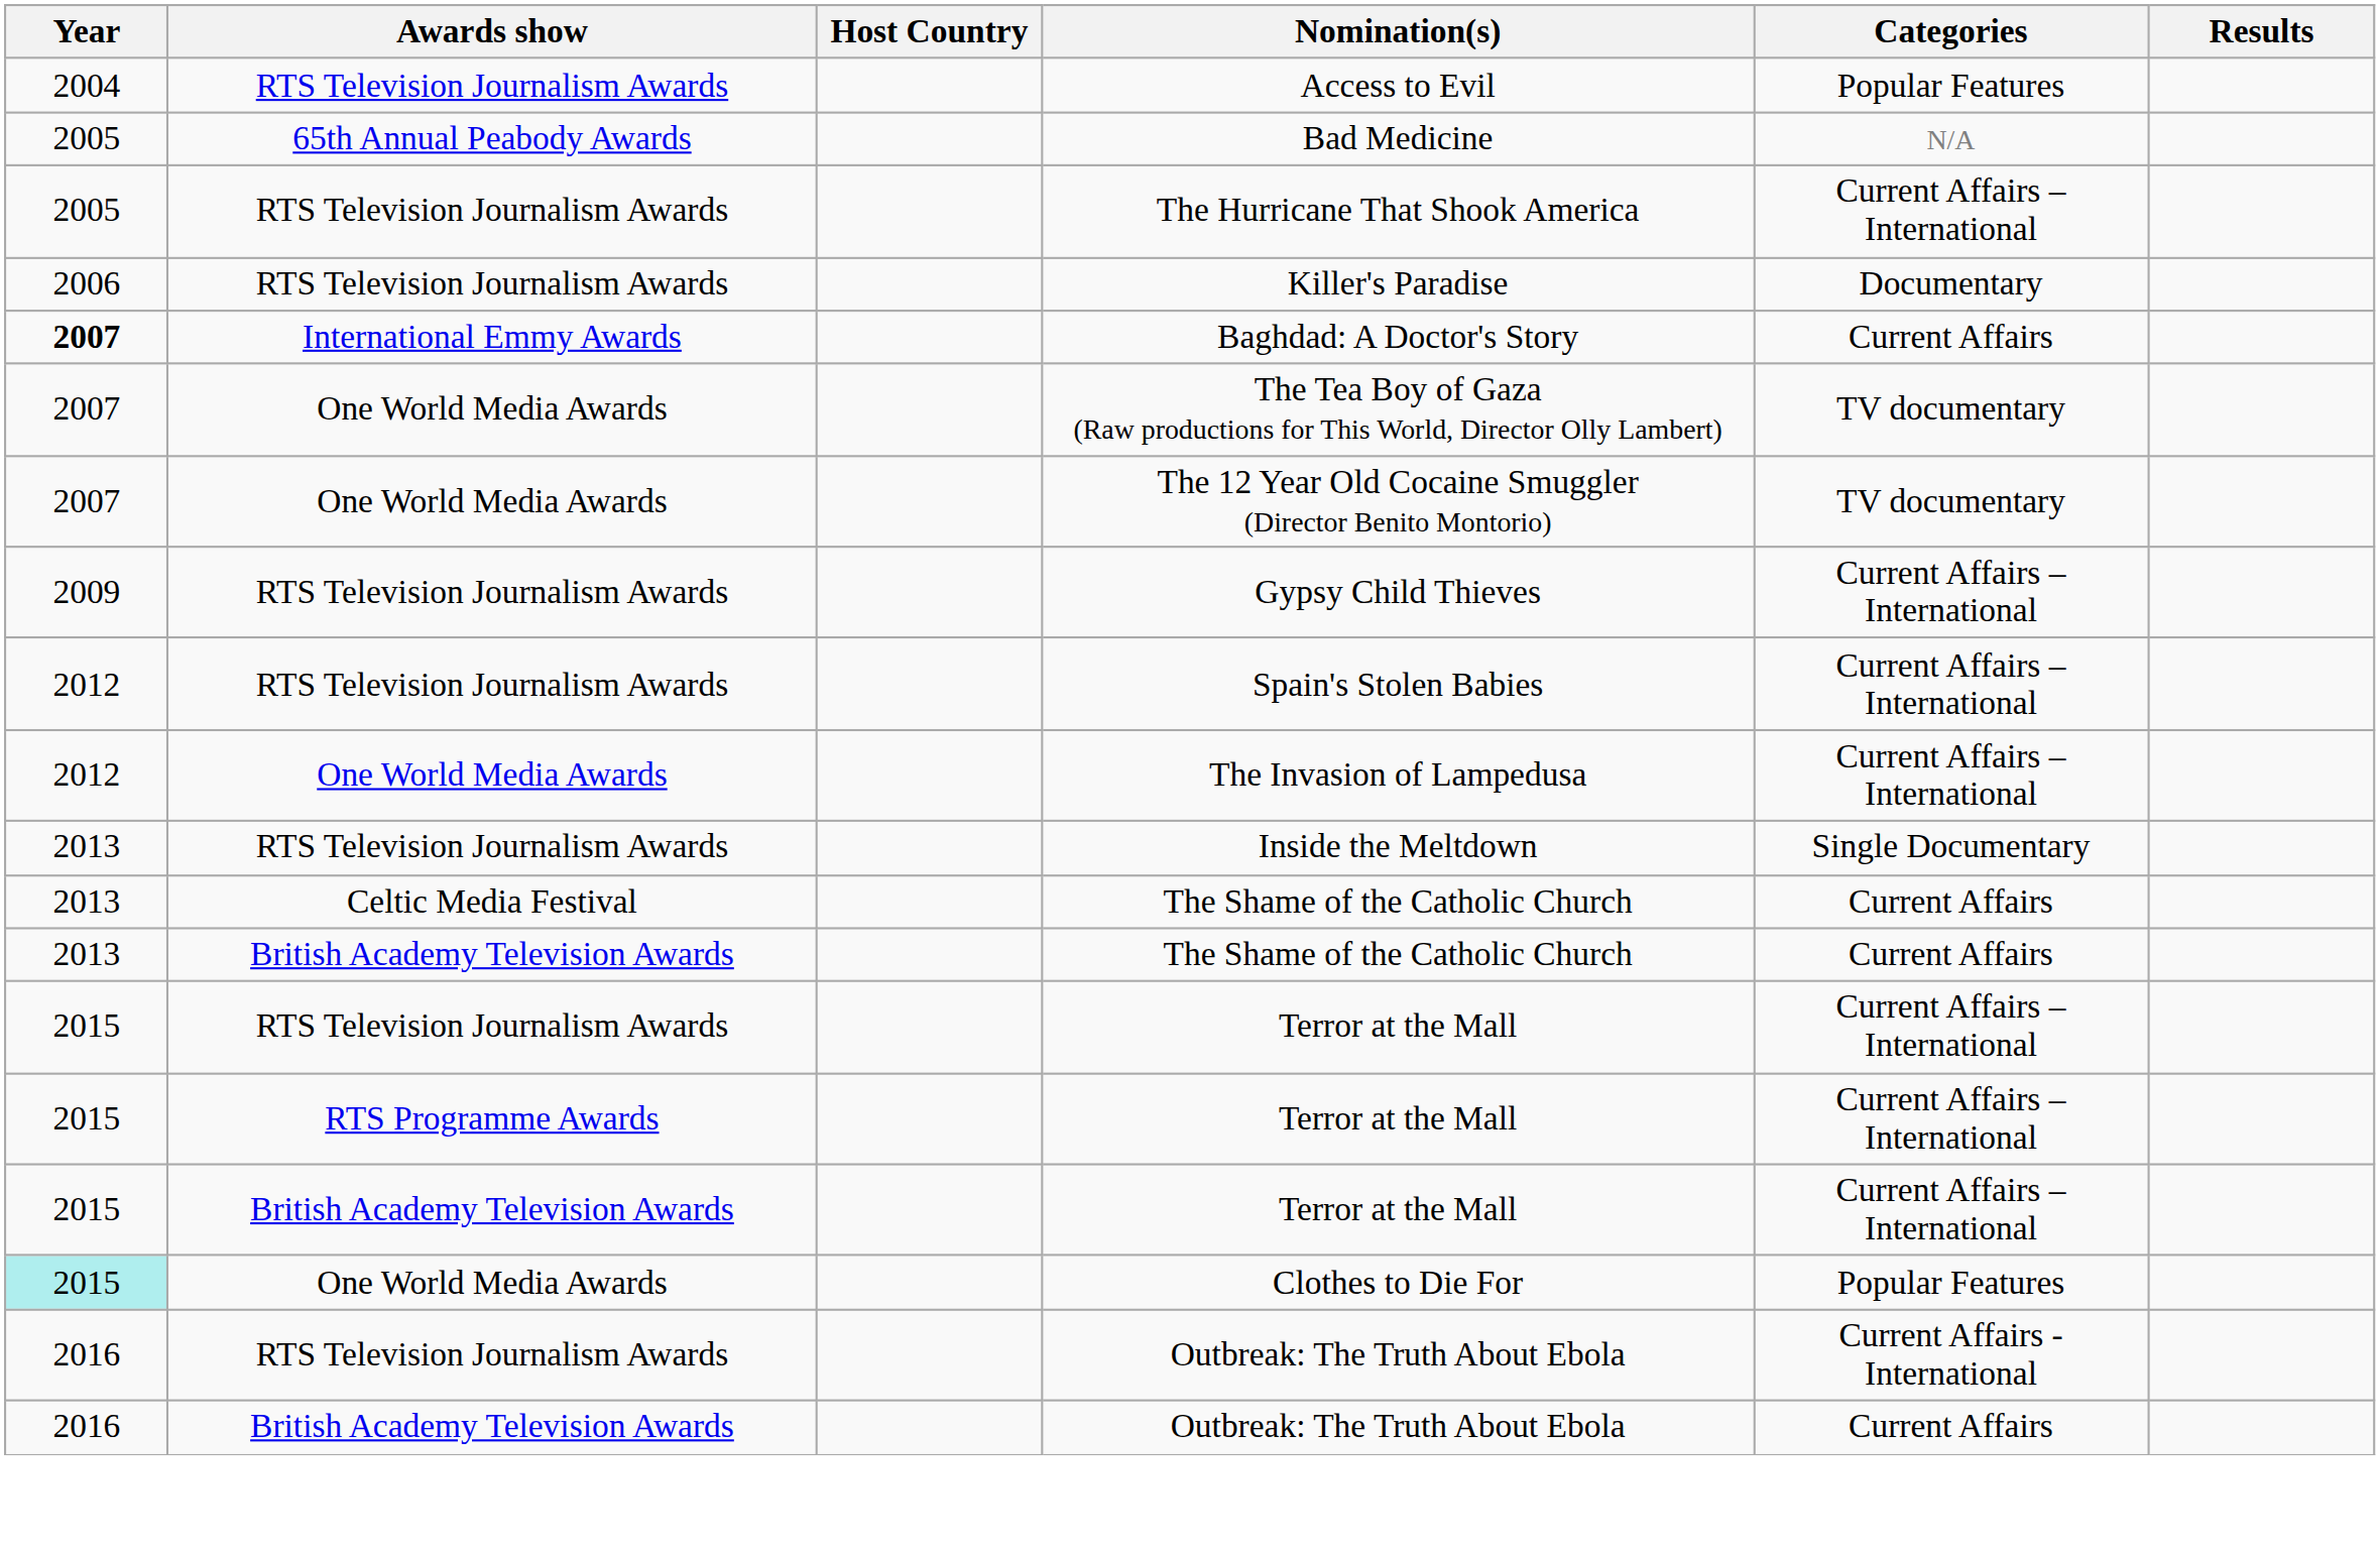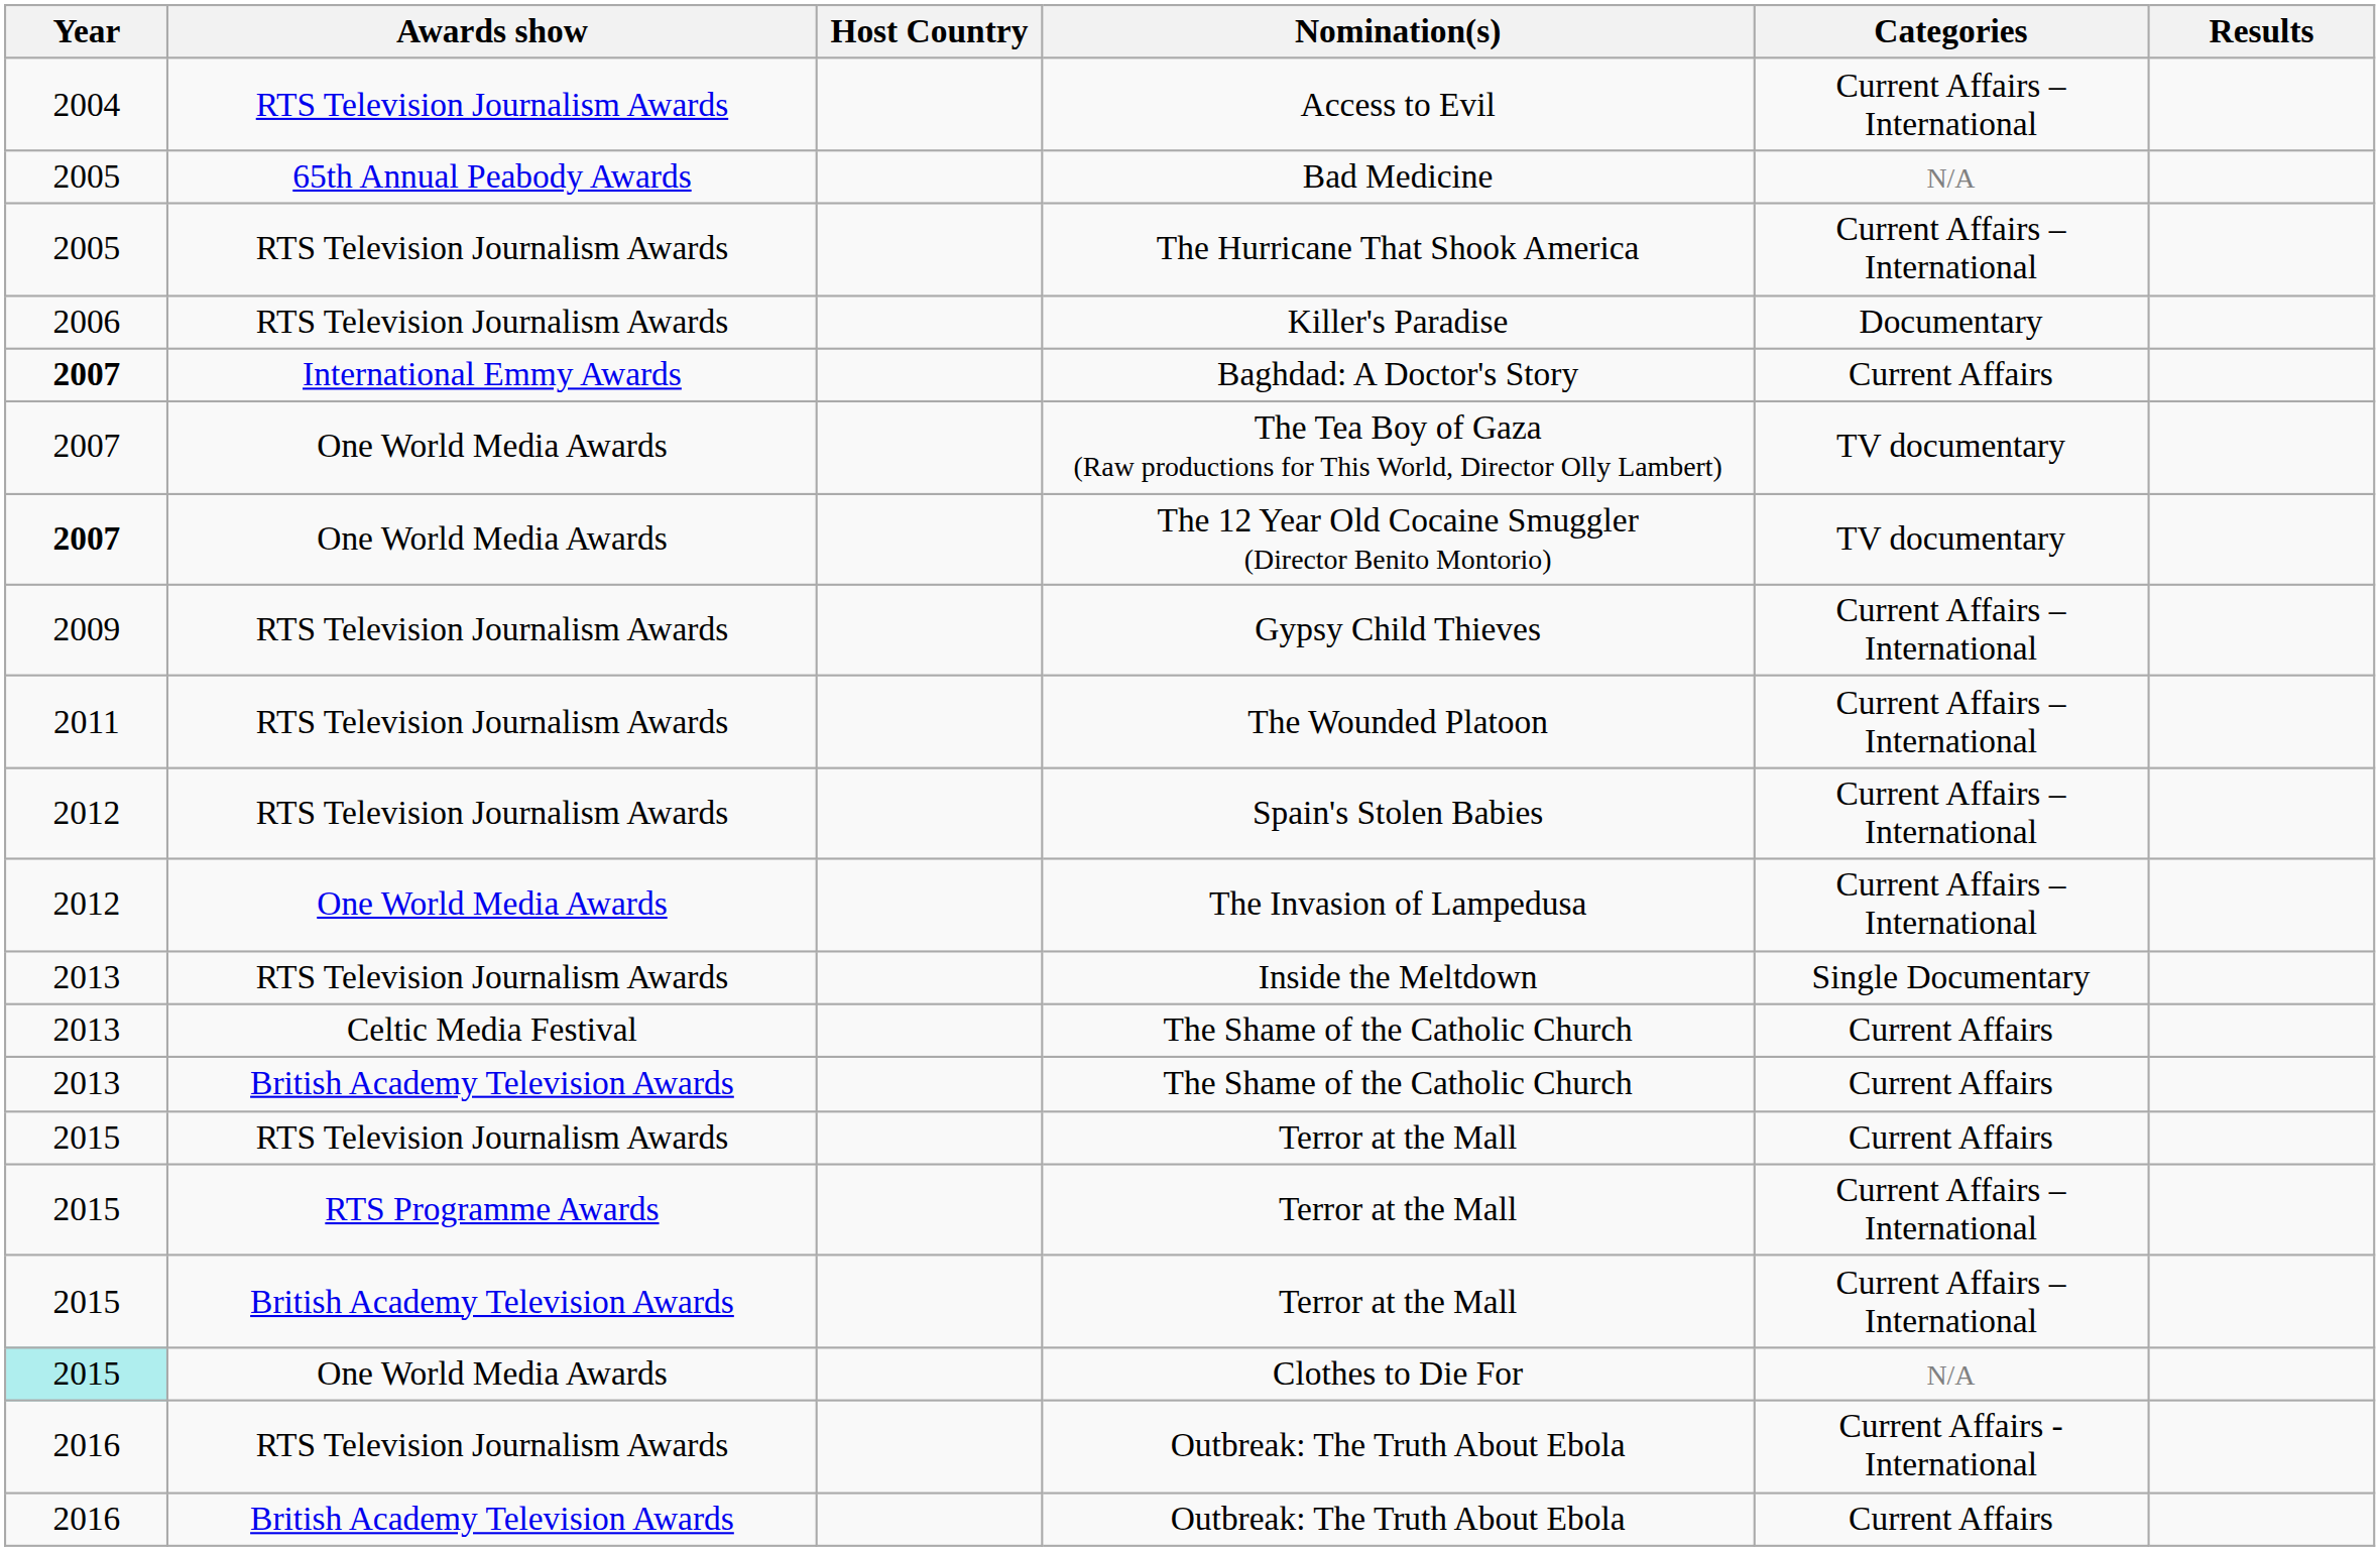 <table class="wikitable">
 <tr>
 <th width="70">Year</th>
 <th width="300">Awards show</th>
 <th width="100">Host Country</th>
 <th width="330">Nomination(s)</th>
 <th width="180">Categories</th>
 <th width="100">Results</th>
 </tr>
 <tr>
 <td align="center">2004</td>
 <td align="center"><a href='#'>RTS Television Journalism Awards</a></td>
 <td align="center"></td>
 <td align="center">Access to Evil</td>
-<td align="center">Popular Features</td>
+<td align="center">Current Affairs – International</td>
 <td></td>
 </tr>
 <tr>
 <td align="center">2005</td>
 <td align="center"><a href='#'>65th Annual Peabody Awards</a></td>
 <td align="center"></td>
 <td align="center">Bad Medicine</td>
 <td align="center" style="color:grey"><small>N/A</small></td>
 <td></td>
 </tr>
 <tr>
 <td align="center">2005</td>
 <td align="center">RTS Television Journalism Awards</td>
 <td align="center"></td>
 <td align="center">The Hurricane That Shook America</td>
 <td align="center">Current Affairs – International</td>
 <td></td>
 </tr>
 <tr>
 <td align="center">2006</td>
 <td align="center">RTS Television Journalism Awards</td>
 <td align="center"></td>
 <td align="center">Killer's Paradise</td>
 <td align="center">Documentary</td>
 <td></td>
 </tr>
 <tr>
 <td align="center"><strong>2007</strong></td>
 <td align="center"><a href='#'>International Emmy Awards</a></td>
 <td align="center"></td>
 <td align="center">Baghdad: A Doctor's Story</td>
 <td align="center">Current Affairs</td>
 <td></td>
 </tr>
 <tr>
 <td align="center">2007</td>
 <td align="center">One World Media Awards</td>
 <td align="center"></td>
 <td align="center">The Tea Boy of Gaza<br><small>(Raw productions for This World, Director Olly Lambert)</small></td>
 <td align="center">TV documentary</td>
 <td></td>
 </tr>
 <tr>
-<td align="center">2007</td>
+<td align="center"><strong>2007</strong></td>
 <td align="center">One World Media Awards</td>
 <td align="center"></td>
 <td align="center">The 12 Year Old Cocaine Smuggler<br><small>(Director Benito Montorio)</small></td>
 <td align="center">TV documentary</td>
 <td></td>
 </tr>
 <tr>
 <td align="center">2009</td>
 <td align="center">RTS Television Journalism Awards</td>
 <td align="center"></td>
 <td align="center">Gypsy Child Thieves</td>
+<td align="center">Current Affairs – International</td>
+<td></td>
+</tr>
+<tr>
+<td align="center">2011</td>
+<td align="center">RTS Television Journalism Awards</td>
+<td align="center"></td>
+<td align="center">The Wounded Platoon</td>
 <td align="center">Current Affairs – International</td>
 <td></td>
 </tr>
 <tr>
 <td align="center">2012</td>
 <td align="center">RTS Television Journalism Awards</td>
 <td align="center"></td>
 <td align="center">Spain's Stolen Babies</td>
 <td align="center">Current Affairs – International</td>
 <td></td>
 </tr>
 <tr>
 <td align="center">2012</td>
 <td align="center"><a href='#'>One World Media Awards</a></td>
 <td align="center"></td>
 <td align="center">The Invasion of Lampedusa</td>
 <td align="center">Current Affairs – International</td>
 <td></td>
 </tr>
 <tr>
 <td align="center">2013</td>
 <td align="center">RTS Television Journalism Awards</td>
 <td align="center"></td>
 <td align="center">Inside the Meltdown</td>
 <td align="center">Single Documentary</td>
 <td></td>
 </tr>
 <tr>
 <td align="center">2013</td>
 <td align="center">Celtic Media Festival</td>
 <td align="center"></td>
 <td align="center">The Shame of the Catholic Church</td>
 <td align="center">Current Affairs</td>
 <td></td>
 </tr>
 <tr>
 <td align="center">2013</td>
 <td align="center"><a href='#'>British Academy Television Awards</a></td>
 <td align="center"></td>
 <td align="center">The Shame of the Catholic Church</td>
 <td align="center">Current Affairs</td>
 <td></td>
 </tr>
 <tr>
 <td align="center">2015</td>
 <td align="center">RTS Television Journalism Awards</td>
 <td align="center"></td>
 <td align="center">Terror at the Mall</td>
-<td align="center">Current Affairs – International</td>
+<td align="center">Current Affairs</td>
 <td></td>
 </tr>
 <tr>
 <td align="center">2015</td>
 <td align="center"><a href='#'>RTS Programme Awards</a></td>
 <td align="center"></td>
 <td align="center">Terror at the Mall</td>
 <td align="center">Current Affairs – International</td>
 <td></td>
 </tr>
 <tr>
 <td align="center">2015</td>
 <td align="center"><a href='#'>British Academy Television Awards</a></td>
 <td align="center"></td>
 <td align="center">Terror at the Mall</td>
 <td align="center">Current Affairs – International</td>
 <td></td>
 </tr>
 <tr>
 <td align="center" style="background: paleturquoise;">2015</td>
 <td align="center">One World Media Awards</td>
 <td align="center"></td>
 <td align="center">Clothes to Die For</td>
-<td align="center">Popular Features</td>
+<td align="center" style="color:grey"><small>N/A</small></td>
 <td></td>
 </tr>
 <tr>
 <td align="center">2016</td>
 <td align="center">RTS Television Journalism Awards</td>
 <td align="center"></td>
 <td align="center">Outbreak: The Truth About Ebola</td>
 <td align="center">Current Affairs - International</td>
 <td></td>
 </tr>
 <tr>
 <td align="center">2016</td>
 <td align="center"><a href='#'>British Academy Television Awards</a></td>
 <td align="center"></td>
 <td align="center">Outbreak: The Truth About Ebola</td>
 <td align="center">Current Affairs</td>
 <td></td>
 </tr>
 </table>
